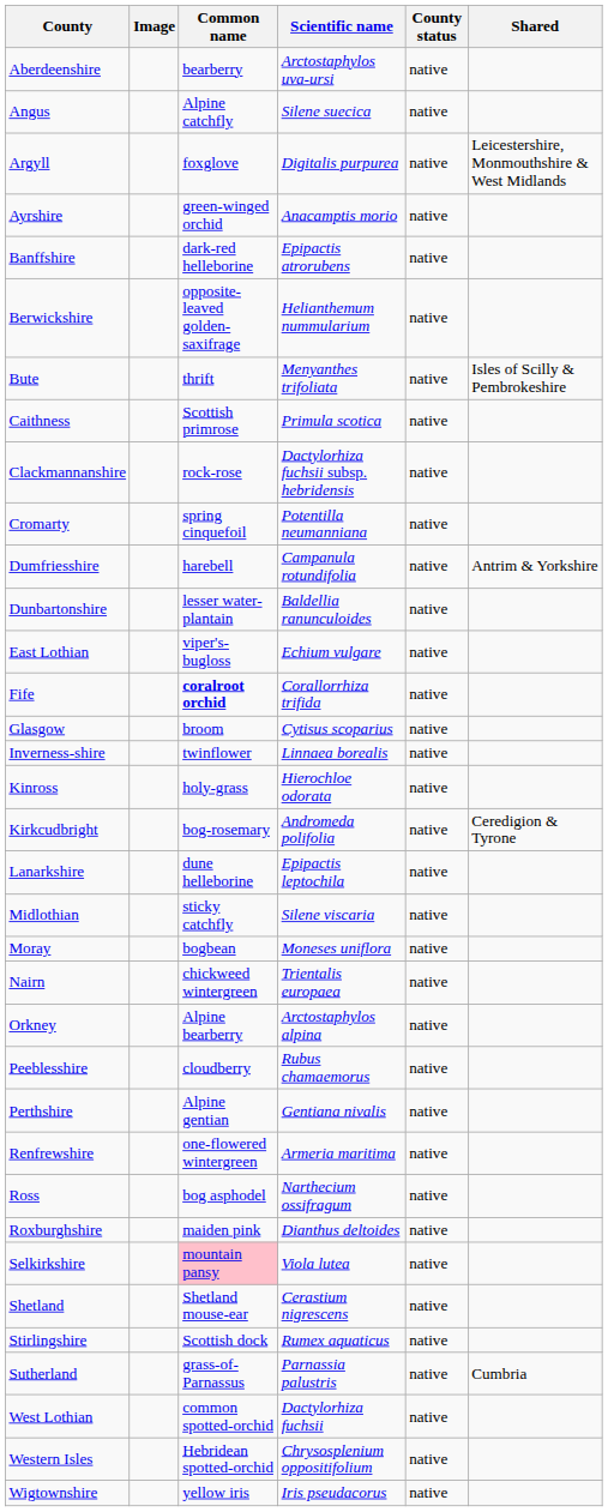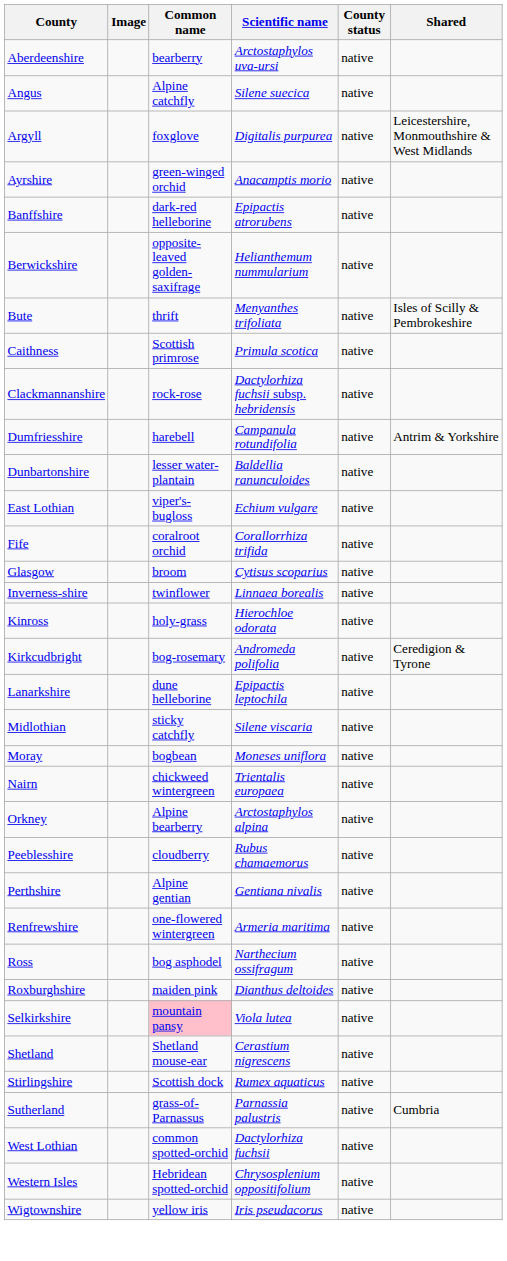 <table class="wikitable sortable">
 <tr>
 <th>County</th>
 <th>Image</th>
 <th>Common name</th>
 <th><a href='#'>Scientific name</a></th>
 <th>County status</th>
 <th>Shared</th>
 </tr>
 <tr>
 <td><a href='#'>Aberdeenshire</a></td>
 <td></td>
 <td><a href='#'>bearberry</a></td>
 <td><em><a href='#'>Arctostaphylos uva-ursi</a></em></td>
 <td>native</td>
 <td></td>
 </tr>
 <tr>
 <td><a href='#'>Angus</a></td>
 <td></td>
 <td><a href='#'>Alpine catchfly</a></td>
 <td><em><a href='#'>Silene suecica</a></em></td>
 <td>native</td>
 <td></td>
 </tr>
 <tr>
 <td><a href='#'>Argyll</a></td>
 <td></td>
 <td><a href='#'>foxglove</a></td>
 <td><em><a href='#'>Digitalis purpurea</a></em></td>
 <td>native</td>
 <td>Leicestershire, Monmouthshire & West Midlands</td>
 </tr>
 <tr>
 <td><a href='#'>Ayrshire</a></td>
 <td></td>
 <td><a href='#'>green-winged orchid</a></td>
 <td><em><a href='#'>Anacamptis morio</a></em></td>
 <td>native</td>
 <td></td>
 </tr>
 <tr>
 <td><a href='#'>Banffshire</a></td>
 <td></td>
 <td><a href='#'>dark-red helleborine</a></td>
 <td><em><a href='#'>Epipactis atrorubens</a></em></td>
 <td>native</td>
 <td></td>
 </tr>
 <tr>
 <td><a href='#'>Berwickshire</a></td>
 <td></td>
 <td><a href='#'>opposite-leaved golden-saxifrage</a></td>
 <td><em><a href='#'>Helianthemum nummularium</a></em></td>
 <td>native</td>
 <td></td>
 </tr>
 <tr>
 <td><a href='#'>Bute</a></td>
 <td></td>
 <td><a href='#'>thrift</a></td>
 <td><em><a href='#'>Menyanthes trifoliata</a></em></td>
 <td>native</td>
 <td>Isles of Scilly & Pembrokeshire</td>
 </tr>
 <tr>
 <td><a href='#'>Caithness</a></td>
 <td></td>
 <td><a href='#'>Scottish primrose</a></td>
 <td><em><a href='#'>Primula scotica</a></em></td>
 <td>native</td>
 <td></td>
 </tr>
 <tr>
 <td><a href='#'>Clackmannanshire</a></td>
 <td></td>
 <td><a href='#'>rock-rose</a></td>
 <td><a href='#'><em>Dactylorhiza fuchsii</em> subsp. <em>hebridensis</em></a></td>
 <td>native</td>
 <td></td>
 </tr>
 <tr>
-<td><a href='#'>Cromarty</a></td>
-<td></td>
-<td><a href='#'>spring cinquefoil</a></td>
-<td><em><a href='#'>Potentilla neumanniana</a></em></td>
-<td>native</td>
-<td></td>
-</tr>
-<tr>
 <td><a href='#'>Dumfriesshire</a></td>
 <td></td>
 <td><a href='#'>harebell</a></td>
 <td><em><a href='#'>Campanula rotundifolia</a></em></td>
 <td>native</td>
 <td>Antrim & Yorkshire</td>
 </tr>
 <tr>
 <td><a href='#'>Dunbartonshire</a></td>
 <td></td>
 <td><a href='#'>lesser water-plantain</a></td>
 <td><em><a href='#'>Baldellia ranunculoides</a></em></td>
 <td>native</td>
 <td></td>
 </tr>
 <tr>
 <td><a href='#'>East Lothian</a></td>
 <td></td>
 <td><a href='#'>viper's-bugloss</a></td>
 <td><em><a href='#'>Echium vulgare</a></em></td>
 <td>native</td>
 <td></td>
 </tr>
 <tr>
 <td><a href='#'>Fife</a></td>
 <td></td>
-<td><strong><a href='#'>coralroot orchid</a></strong></td>
+<td><a href='#'>coralroot orchid</a></td>
 <td><em><a href='#'>Corallorrhiza trifida</a></em></td>
 <td>native</td>
 <td></td>
 </tr>
 <tr>
 <td><a href='#'>Glasgow</a></td>
 <td></td>
 <td><a href='#'>broom</a></td>
 <td><em><a href='#'>Cytisus scoparius</a></em></td>
 <td>native</td>
 <td></td>
 </tr>
 <tr>
 <td><a href='#'>Inverness-shire</a></td>
 <td></td>
 <td><a href='#'>twinflower</a></td>
 <td><em><a href='#'>Linnaea borealis</a></em></td>
 <td>native</td>
 <td></td>
 </tr>
 <tr>
 <td><a href='#'>Kinross</a></td>
 <td></td>
 <td><a href='#'>holy-grass</a></td>
 <td><em><a href='#'>Hierochloe odorata</a></em></td>
 <td>native</td>
 <td></td>
 </tr>
 <tr>
 <td><a href='#'>Kirkcudbright</a></td>
 <td></td>
 <td><a href='#'>bog-rosemary</a></td>
 <td><em><a href='#'>Andromeda polifolia</a></em></td>
 <td>native</td>
 <td>Ceredigion & Tyrone</td>
 </tr>
 <tr>
 <td><a href='#'>Lanarkshire</a></td>
 <td></td>
 <td><a href='#'>dune helleborine</a></td>
 <td><em><a href='#'>Epipactis leptochila</a></em></td>
 <td>native</td>
 <td></td>
 </tr>
 <tr>
 <td><a href='#'>Midlothian</a></td>
 <td></td>
 <td><a href='#'>sticky catchfly</a></td>
 <td><em><a href='#'>Silene viscaria</a></em></td>
 <td>native</td>
 <td></td>
 </tr>
 <tr>
 <td><a href='#'>Moray</a></td>
 <td></td>
 <td><a href='#'>bogbean</a></td>
 <td><em><a href='#'>Moneses uniflora</a></em></td>
 <td>native</td>
 <td></td>
 </tr>
 <tr>
 <td><a href='#'>Nairn</a></td>
 <td></td>
 <td><a href='#'>chickweed wintergreen</a></td>
 <td><em><a href='#'>Trientalis europaea</a></em></td>
 <td>native</td>
 <td></td>
 </tr>
 <tr>
 <td><a href='#'>Orkney</a></td>
 <td></td>
 <td><a href='#'>Alpine bearberry</a></td>
 <td><em><a href='#'>Arctostaphylos alpina</a></em></td>
 <td>native</td>
 <td></td>
 </tr>
 <tr>
 <td><a href='#'>Peeblesshire</a></td>
 <td></td>
 <td><a href='#'>cloudberry</a></td>
 <td><em><a href='#'>Rubus chamaemorus</a></em></td>
 <td>native</td>
 <td></td>
 </tr>
 <tr>
 <td><a href='#'>Perthshire</a></td>
 <td></td>
 <td><a href='#'>Alpine gentian</a></td>
 <td><em><a href='#'>Gentiana nivalis</a></em></td>
 <td>native</td>
 <td></td>
 </tr>
 <tr>
 <td><a href='#'>Renfrewshire</a></td>
 <td></td>
 <td><a href='#'>one-flowered wintergreen</a></td>
 <td><em><a href='#'>Armeria maritima</a></em></td>
 <td>native</td>
 <td></td>
 </tr>
 <tr>
 <td><a href='#'>Ross</a></td>
 <td></td>
 <td><a href='#'>bog asphodel</a></td>
 <td><em><a href='#'>Narthecium ossifragum</a></em></td>
 <td>native</td>
 <td></td>
 </tr>
 <tr>
 <td><a href='#'>Roxburghshire</a></td>
 <td></td>
 <td><a href='#'>maiden pink</a></td>
 <td><em><a href='#'>Dianthus deltoides</a></em></td>
 <td>native</td>
 <td></td>
 </tr>
 <tr>
 <td><a href='#'>Selkirkshire</a></td>
 <td></td>
 <td style="background: pink;"><a href='#'>mountain pansy</a></td>
 <td><em><a href='#'>Viola lutea</a></em></td>
 <td>native</td>
 <td></td>
 </tr>
 <tr>
 <td><a href='#'>Shetland</a></td>
 <td></td>
 <td><a href='#'>Shetland mouse-ear</a></td>
 <td><em><a href='#'>Cerastium nigrescens</a></em></td>
 <td>native</td>
 <td></td>
 </tr>
 <tr>
 <td><a href='#'>Stirlingshire</a></td>
 <td></td>
 <td><a href='#'>Scottish dock</a></td>
 <td><em><a href='#'>Rumex aquaticus</a></em></td>
 <td>native</td>
 <td></td>
 </tr>
 <tr>
 <td><a href='#'>Sutherland</a></td>
 <td></td>
 <td><a href='#'>grass-of-Parnassus</a></td>
 <td><em><a href='#'>Parnassia palustris</a></em></td>
 <td>native</td>
 <td>Cumbria</td>
 </tr>
 <tr>
 <td><a href='#'>West Lothian</a></td>
 <td></td>
 <td><a href='#'>common spotted-orchid</a></td>
 <td><em><a href='#'>Dactylorhiza fuchsii</a></em></td>
 <td>native</td>
 <td></td>
 </tr>
 <tr>
 <td><a href='#'>Western Isles</a></td>
 <td></td>
 <td><a href='#'>Hebridean spotted-orchid</a></td>
 <td><em><a href='#'>Chrysosplenium oppositifolium</a></em></td>
 <td>native</td>
 <td></td>
 </tr>
 <tr>
 <td><a href='#'>Wigtownshire</a></td>
 <td></td>
 <td><a href='#'>yellow iris</a></td>
 <td><em><a href='#'>Iris pseudacorus</a></em></td>
 <td>native</td>
 <td></td>
 </tr>
 </table>
